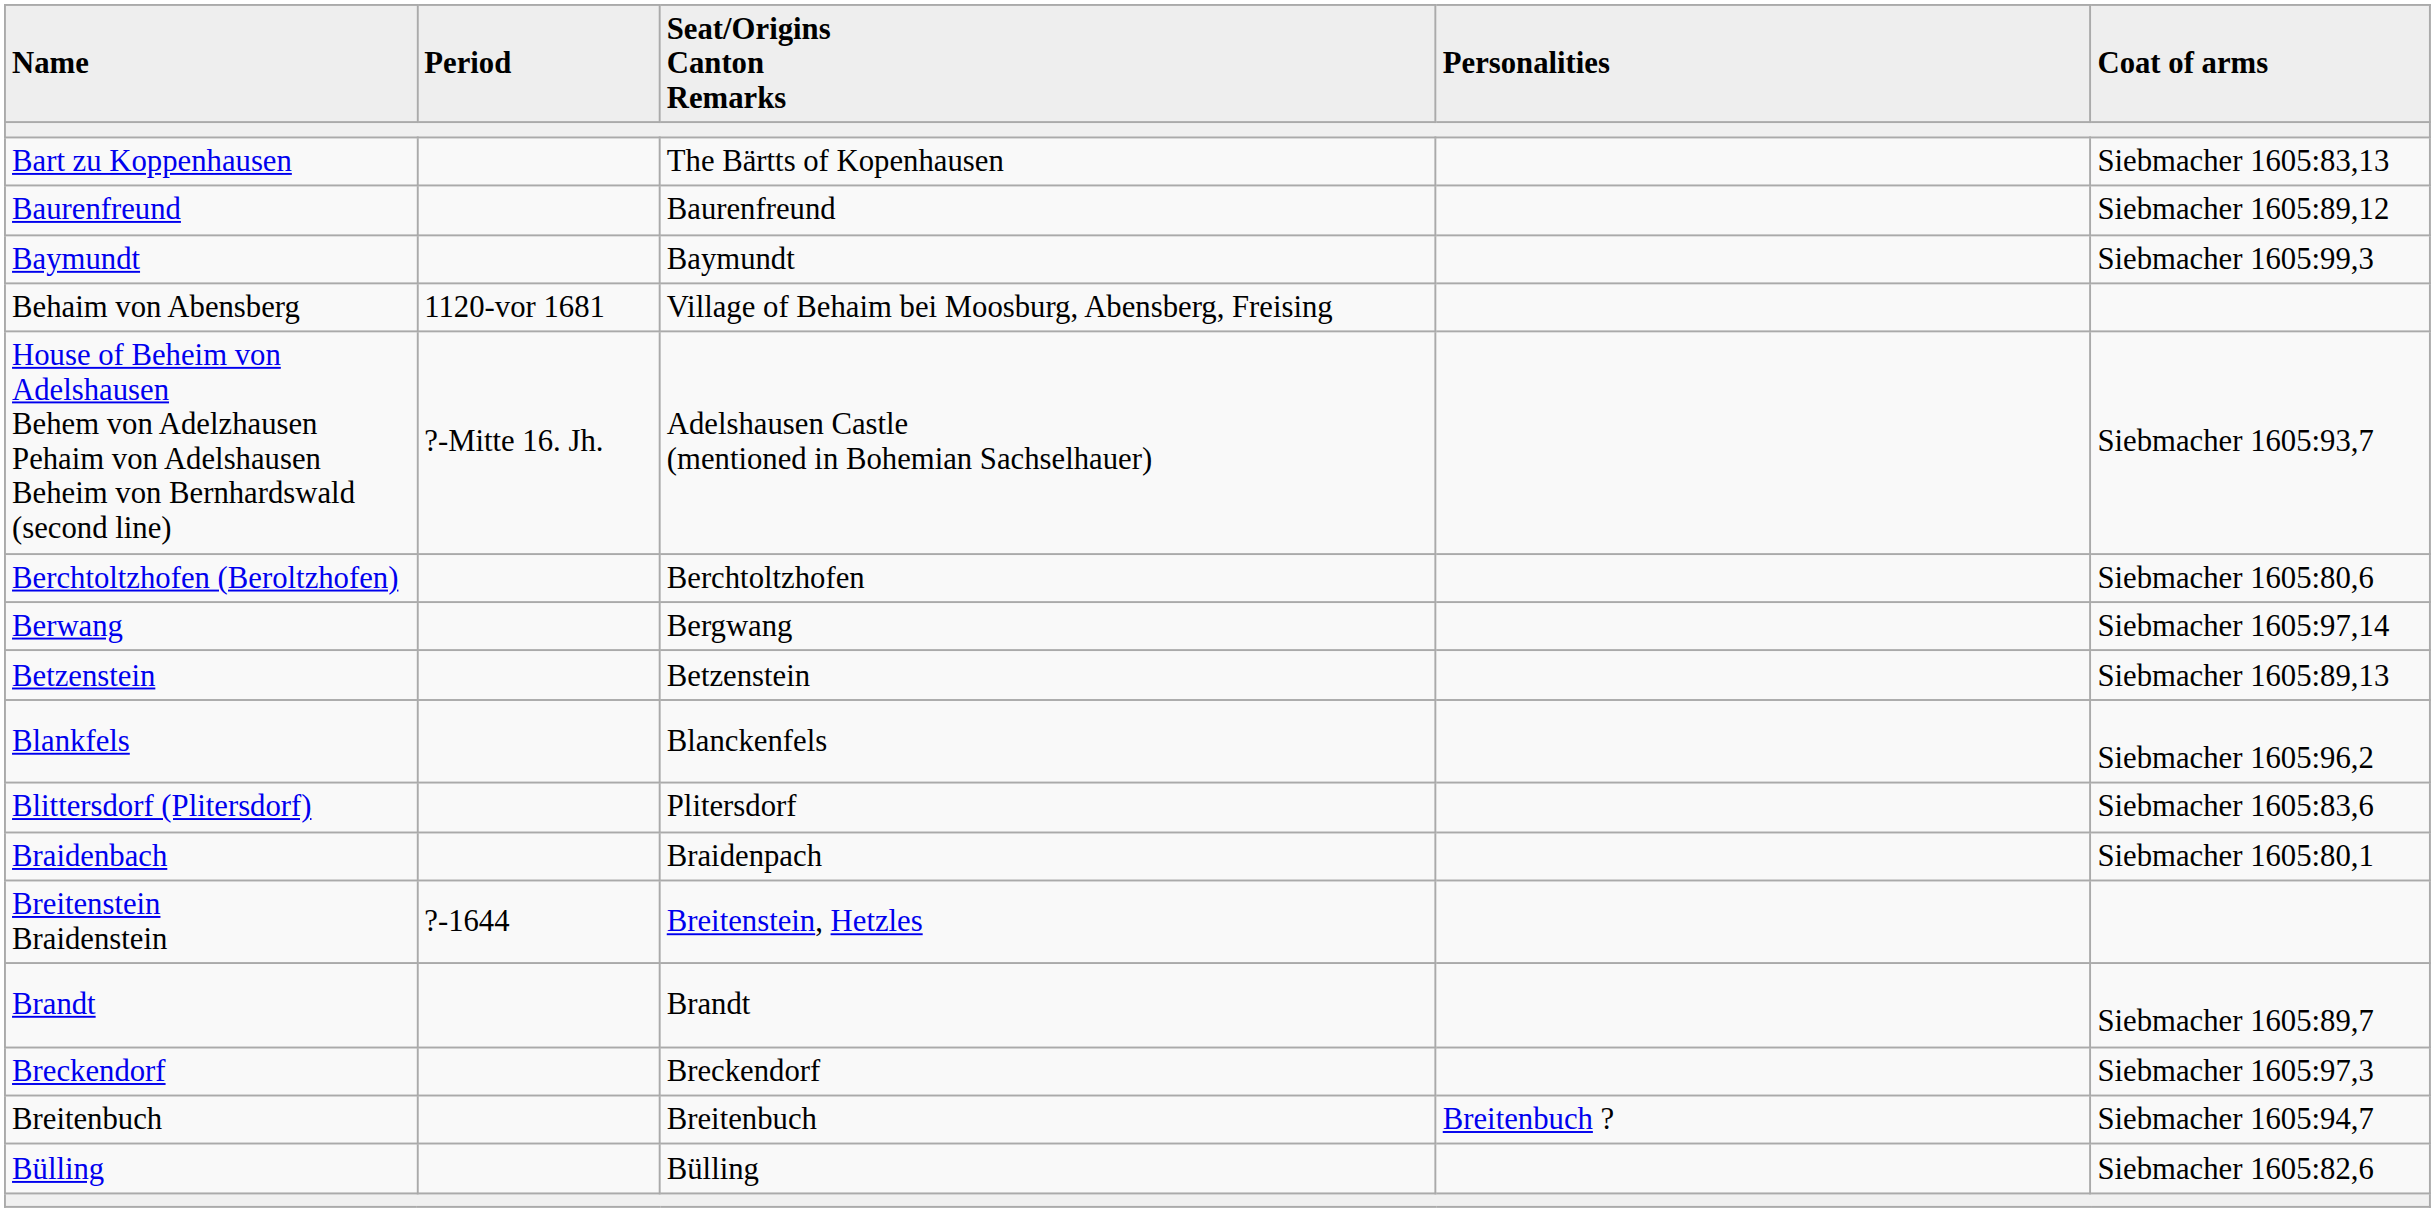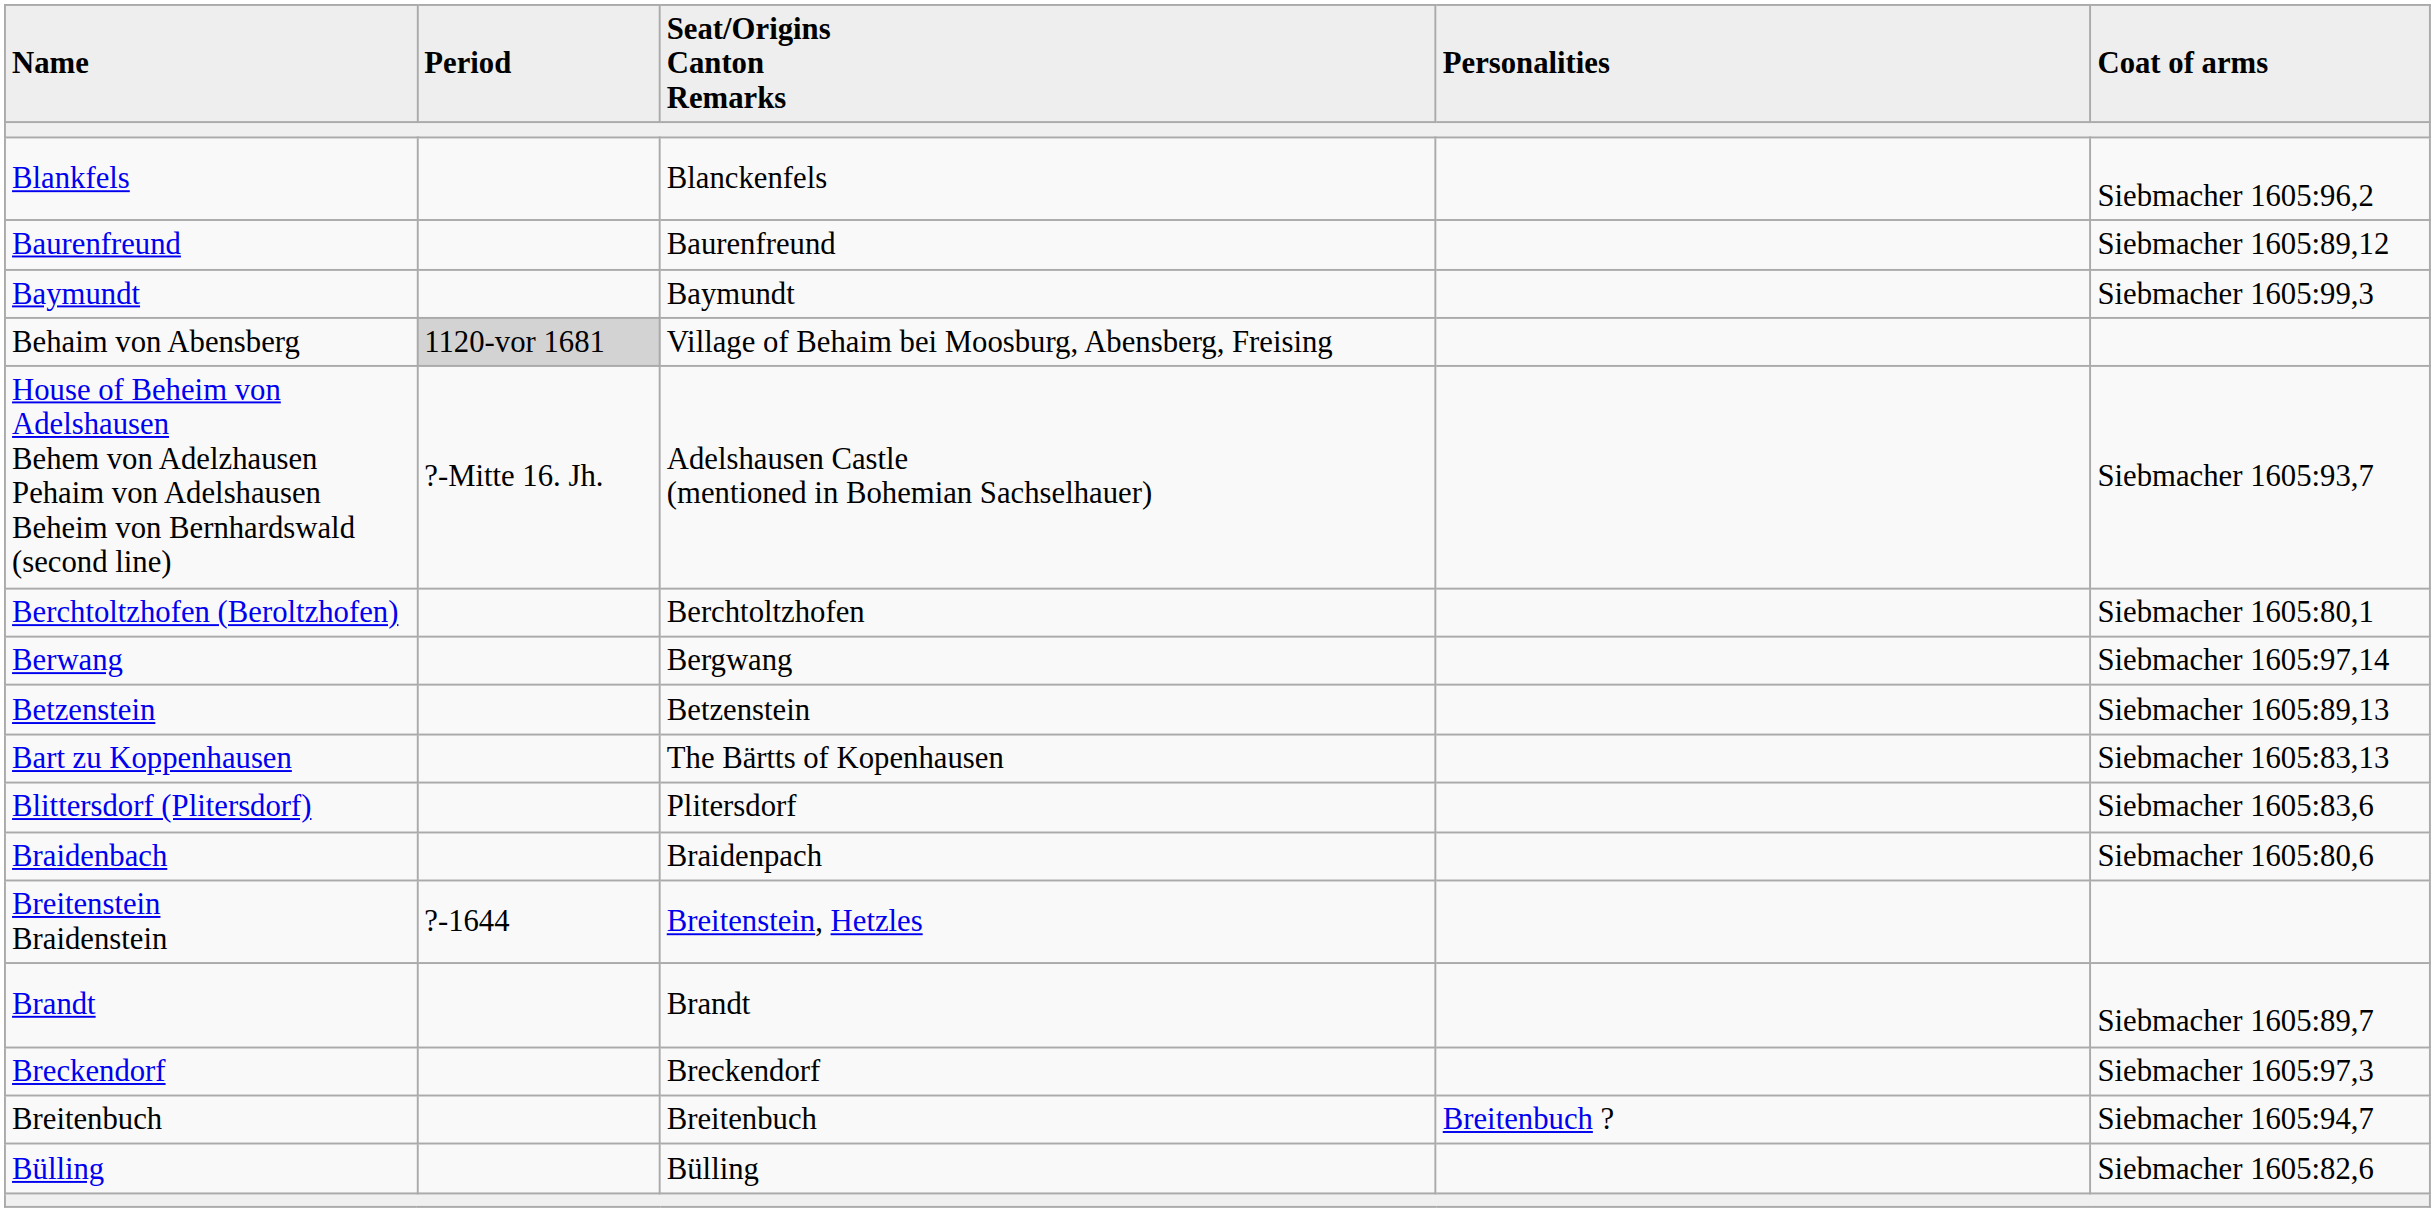 <table class="wikitable" width="100%">
 <tr>
 <td style="background:#EEEEEE;" ! width="17%"><strong>Name</strong></td>
 <td style="background:#EEEEEE;" ! width="10%"><strong>Period</strong></td>
 <td style="background:#EEEEEE;" ! width="32%"><strong>Seat/Origins <br> Canton <br> Remarks</strong></td>
 <td style="background:#EEEEEE;" ! width="27%"><strong>Personalities</strong></td>
 <td style="background:#EEEEEE;" ! width="14%"><strong>Coat of arms</strong></td>
 </tr>
 <tr>
 <td colspan="5" align="left" style="background:#f0f0f0;"></td>
 </tr>
 <tr>
-<td><a href='#'>Bart zu Koppenhausen</a></td>
+<td><a href='#'>Blankfels</a></td>
 <td></td>
-<td>The Bärtts of Kopenhausen</td>
+<td>Blanckenfels</td>
 <td></td>
-<td>Siebmacher 1605:83,13</td>
+<td><br> Siebmacher 1605:96,2</td>
 </tr>
 <tr>
 <td><a href='#'>Baurenfreund</a></td>
 <td></td>
 <td>Baurenfreund</td>
 <td></td>
 <td>Siebmacher 1605:89,12</td>
 </tr>
 <tr>
 <td><a href='#'>Baymundt</a></td>
 <td></td>
 <td>Baymundt</td>
 <td></td>
 <td>Siebmacher 1605:99,3</td>
 </tr>
 <tr>
 <td>Behaim von Abensberg</td>
-<td>1120-vor 1681</td>
+<td style="background: lightgrey;">1120-vor 1681</td>
 <td>Village of Behaim bei Moosburg, Abensberg, Freising</td>
 <td></td>
 <td></td>
 </tr>
 <tr>
 <td><a href='#'>House of Beheim von Adelshausen</a><br>Behem von Adelzhausen<br>Pehaim von Adelshausen<br>Beheim von Bernhardswald (second line)</td>
 <td>?-Mitte 16. Jh.</td>
 <td>Adelshausen Castle<br>(mentioned in Bohemian Sachselhauer)</td>
 <td></td>
 <td>Siebmacher 1605:93,7</td>
 </tr>
 <tr>
 <td><a href='#'>Berchtoltzhofen (Beroltzhofen)</a></td>
 <td></td>
 <td>Berchtoltzhofen</td>
 <td></td>
-<td>Siebmacher 1605:80,6</td>
+<td>Siebmacher 1605:80,1</td>
 </tr>
 <tr>
 <td><a href='#'>Berwang</a></td>
 <td></td>
 <td>Bergwang</td>
 <td></td>
 <td>Siebmacher 1605:97,14</td>
 </tr>
 <tr>
 <td><a href='#'>Betzenstein</a></td>
 <td></td>
 <td>Betzenstein</td>
 <td></td>
 <td>Siebmacher 1605:89,13</td>
 </tr>
 <tr>
-<td><a href='#'>Blankfels</a></td>
+<td><a href='#'>Bart zu Koppenhausen</a></td>
 <td></td>
-<td>Blanckenfels</td>
+<td>The Bärtts of Kopenhausen</td>
 <td></td>
-<td><br> Siebmacher 1605:96,2</td>
+<td>Siebmacher 1605:83,13</td>
 </tr>
 <tr>
 <td><a href='#'>Blittersdorf (Plitersdorf)</a></td>
 <td></td>
 <td>Plitersdorf</td>
 <td></td>
 <td>Siebmacher 1605:83,6</td>
 </tr>
 <tr>
 <td><a href='#'>Braidenbach</a></td>
 <td></td>
 <td>Braidenpach</td>
 <td></td>
-<td>Siebmacher 1605:80,1</td>
+<td>Siebmacher 1605:80,6</td>
 </tr>
 <tr>
 <td><a href='#'>Breitenstein</a><br>Braidenstein</td>
 <td>?-1644</td>
 <td><a href='#'>Breitenstein</a>, <a href='#'>Hetzles</a></td>
 <td></td>
 <td></td>
 </tr>
 <tr>
 <td><a href='#'>Brandt</a></td>
 <td></td>
 <td>Brandt</td>
 <td></td>
 <td> <br> Siebmacher 1605:89,7</td>
 </tr>
 <tr>
 <td><a href='#'>Breckendorf</a></td>
 <td></td>
 <td>Breckendorf</td>
 <td></td>
 <td>Siebmacher 1605:97,3</td>
 </tr>
 <tr>
 <td>Breitenbuch</td>
 <td></td>
 <td>Breitenbuch</td>
 <td><a href='#'>Breitenbuch</a> ?</td>
 <td>Siebmacher 1605:94,7</td>
 </tr>
 <tr>
 <td><a href='#'>Bülling</a></td>
 <td></td>
 <td>Bülling</td>
 <td></td>
 <td>Siebmacher 1605:82,6</td>
 </tr>
 <tr>
 <td colspan="5" align="left" style="background:#f0f0f0;"></td>
 </tr>
 </table>
